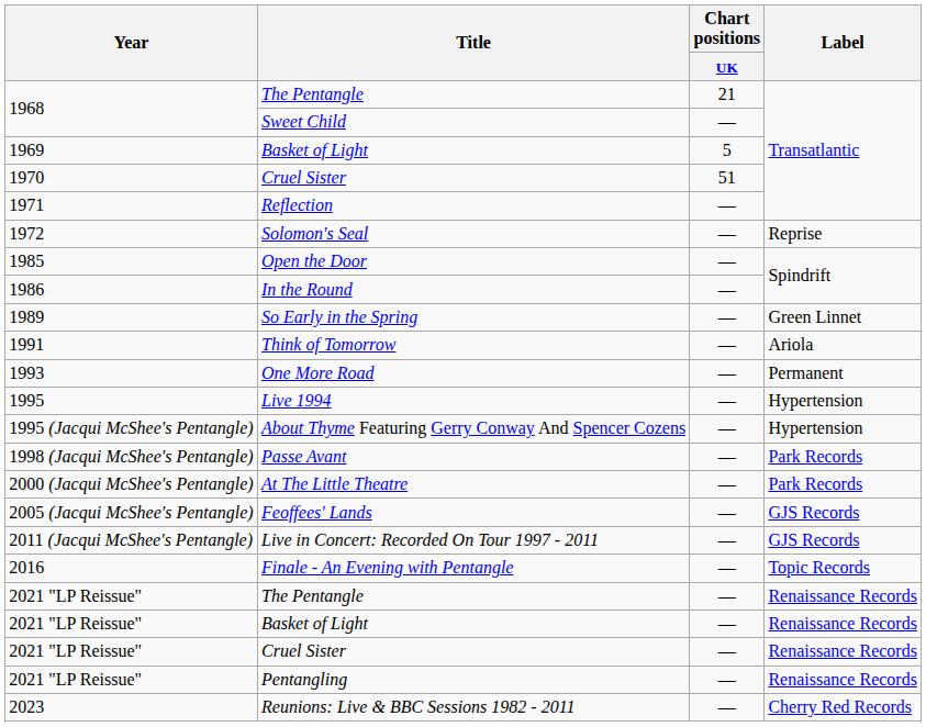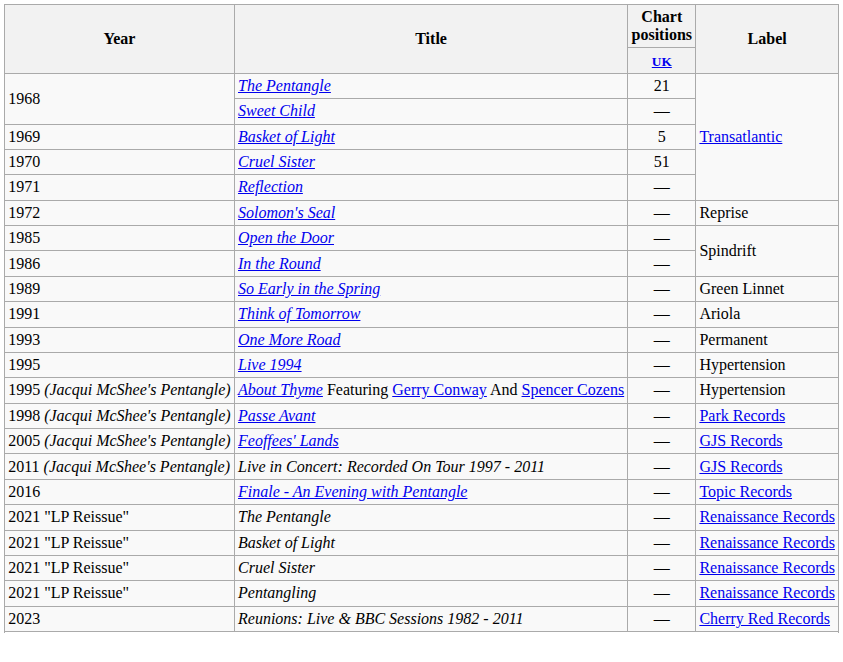 <table class="wikitable">
 <tr>
 <th rowspan=2>Year</th>
 <th rowspan=2>Title</th>
 <th>Chart positions</th>
 <th rowspan=2>Label</th>
 </tr>
 <tr>
 <th width="40"><small><a href='#'>UK</a></small></th>
 </tr>
 <tr>
 <td rowspan=2>1968</td>
 <td><em><a href='#'>The Pentangle</a></em></td>
 <td style="text-align:center;">21</td>
 <td rowspan=5><a href='#'>Transatlantic</a></td>
 </tr>
 <tr>
 <td><em><a href='#'>Sweet Child</a></em></td>
 <td style="text-align:center;">—</td>
 </tr>
 <tr>
 <td>1969</td>
 <td><em><a href='#'>Basket of Light</a></em></td>
 <td style="text-align:center;">5</td>
 </tr>
 <tr>
 <td>1970</td>
 <td><em><a href='#'>Cruel Sister</a></em></td>
 <td style="text-align:center;">51</td>
 </tr>
 <tr>
 <td>1971</td>
 <td><em><a href='#'>Reflection</a></em></td>
 <td style="text-align:center;">—</td>
 </tr>
 <tr>
 <td>1972</td>
 <td><em><a href='#'>Solomon's Seal</a></em></td>
 <td style="text-align:center;">—</td>
 <td>Reprise</td>
 </tr>
 <tr>
 <td>1985</td>
 <td><em><a href='#'>Open the Door</a></em></td>
 <td style="text-align:center;">—</td>
 <td rowspan=2>Spindrift</td>
 </tr>
 <tr>
 <td>1986</td>
 <td><em><a href='#'>In the Round</a></em></td>
 <td style="text-align:center;">—</td>
 </tr>
 <tr>
 <td>1989</td>
 <td><em><a href='#'>So Early in the Spring</a></em></td>
 <td style="text-align:center;">—</td>
 <td>Green Linnet</td>
 </tr>
 <tr>
 <td>1991</td>
 <td><em><a href='#'>Think of Tomorrow</a></em></td>
 <td style="text-align:center;">—</td>
 <td>Ariola</td>
 </tr>
 <tr>
 <td>1993</td>
 <td><em><a href='#'>One More Road</a></em></td>
 <td style="text-align:center;">—</td>
 <td>Permanent</td>
 </tr>
 <tr>
 <td>1995</td>
 <td><em><a href='#'>Live 1994</a></em></td>
 <td style="text-align:center;">—</td>
 <td>Hypertension</td>
 </tr>
 <tr>
 <td>1995  <em>(Jacqui McShee's Pentangle)</em></td>
 <td><em><a href='#'>About Thyme</a></em> Featuring <a href='#'>Gerry Conway</a> And <a href='#'>Spencer Cozens</a></td>
 <td style="text-align:center;">—</td>
 <td>Hypertension</td>
 </tr>
 <tr>
 <td>1998   <em>(Jacqui McShee's Pentangle)</em></td>
 <td><em><a href='#'>Passe Avant</a></em></td>
 <td style="text-align:center;">—</td>
 <td><a href='#'>Park Records</a></td>
 </tr>
 <tr>
-<td>2000   <em>(Jacqui McShee's Pentangle)</em></td>
-<td><em><a href='#'>At The Little Theatre</a></em></td>
-<td style="text-align:center;">—</td>
-<td><a href='#'>Park Records</a></td>
-</tr>
-<tr>
 <td>2005   <em>(Jacqui McShee's Pentangle)</em></td>
 <td><em><a href='#'>Feoffees' Lands</a></em></td>
 <td style="text-align:center;">—</td>
 <td><a href='#'>GJS Records</a></td>
 </tr>
 <tr>
 <td>2011   <em>(Jacqui McShee's Pentangle)</em></td>
 <td><em>Live in Concert: Recorded On Tour 1997 - 2011</em></td>
 <td style="text-align:center;">—</td>
 <td><a href='#'>GJS Records</a></td>
 </tr>
 <tr>
 <td>2016</td>
 <td><em><a href='#'>Finale - An Evening with Pentangle</a></em></td>
 <td style="text-align:center;">—</td>
 <td><a href='#'>Topic Records</a></td>
 </tr>
 <tr>
 <td>2021 "LP Reissue"</td>
 <td><em>The Pentangle</em></td>
 <td style="text-align:center;">—</td>
 <td><a href='#'>Renaissance Records</a></td>
 </tr>
 <tr>
 <td>2021 "LP Reissue"</td>
 <td><em>Basket of Light</em></td>
 <td style="text-align:center;">—</td>
 <td><a href='#'>Renaissance Records</a></td>
 </tr>
 <tr>
 <td>2021 "LP Reissue"</td>
 <td><em>Cruel Sister</em></td>
 <td style="text-align:center;">—</td>
 <td><a href='#'>Renaissance Records</a></td>
 </tr>
 <tr>
 <td>2021 "LP Reissue"</td>
 <td><em>Pentangling</em></td>
 <td style="text-align:center;">—</td>
 <td><a href='#'>Renaissance Records</a></td>
 </tr>
 <tr>
 <td>2023</td>
 <td><em>Reunions: Live & BBC Sessions 1982 - 2011</em></td>
 <td style="text-align:center;">—</td>
 <td><a href='#'>Cherry Red Records</a></td>
 </tr>
 <tr>
 </tr>
 <tr |->
 </tr>
 </table>
